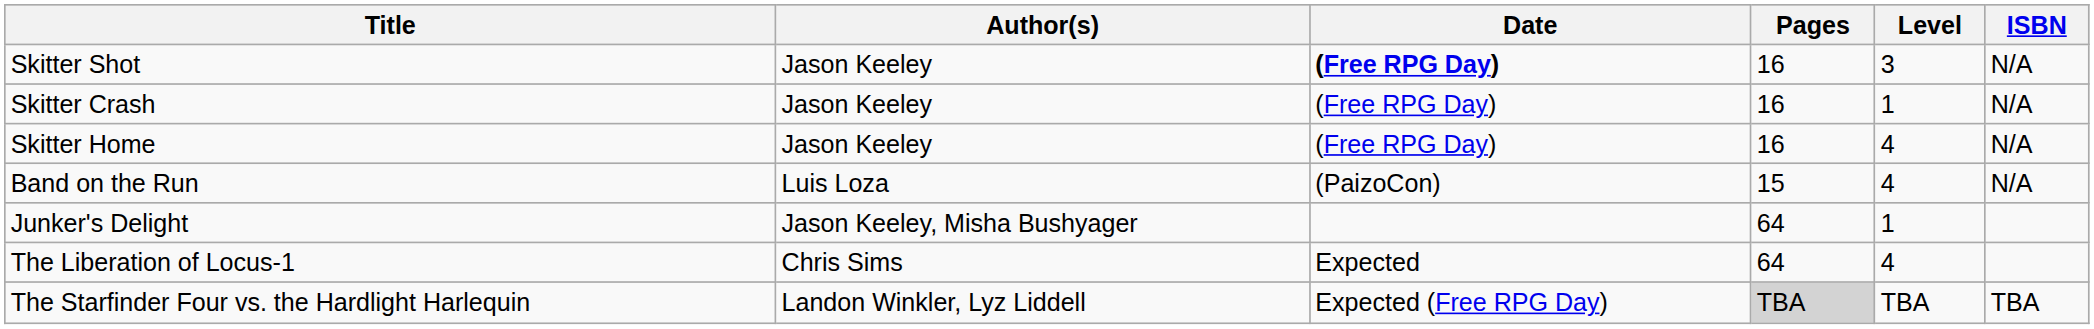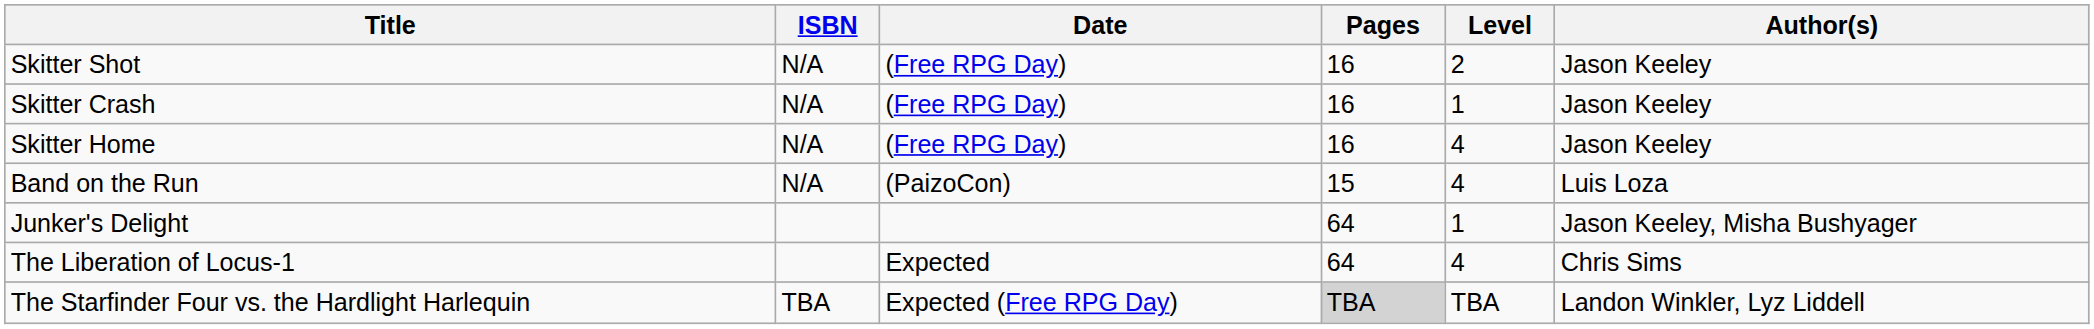 <table class="wikitable sortable" style="width:100%; font-size:95%; border:1">
 <tr>
 <th>Title</th>
-<th>Author(s)</th>
+<th><a href='#'>ISBN</a></th>
 <th>Date</th>
 <th>Pages</th>
 <th>Level</th>
-<th><a href='#'>ISBN</a></th>
+<th>Author(s)</th>
 </tr>
 <tr>
 <td>Skitter Shot</td>
+<td>N/A</td>
+<td> (<a href='#'>Free RPG Day</a>)</td>
+<td>16</td>
+<td>2</td>
 <td>Jason Keeley</td>
-<td><strong> (<a href='#'>Free RPG Day</a>)</strong></td>
-<td>16</td>
-<td>3</td>
-<td>N/A</td>
 </tr>
 <tr>
 <td>Skitter Crash</td>
-<td>Jason Keeley</td>
+<td>N/A</td>
 <td> (<a href='#'>Free RPG Day</a>)</td>
 <td>16</td>
 <td>1</td>
-<td>N/A</td>
+<td>Jason Keeley</td>
 </tr>
 <tr>
 <td>Skitter Home</td>
-<td>Jason Keeley</td>
+<td>N/A</td>
 <td> (<a href='#'>Free RPG Day</a>)</td>
 <td>16</td>
 <td>4</td>
-<td>N/A</td>
+<td>Jason Keeley</td>
 </tr>
 <tr>
 <td>Band on the Run</td>
-<td>Luis Loza</td>
+<td>N/A</td>
 <td> (PaizoCon)</td>
 <td>15</td>
 <td>4</td>
-<td>N/A</td>
+<td>Luis Loza</td>
 </tr>
 <tr>
 <td>Junker's Delight</td>
-<td>Jason Keeley, Misha Bushyager</td>
+<td></td>
 <td></td>
 <td>64</td>
 <td>1</td>
-<td></td>
+<td>Jason Keeley, Misha Bushyager</td>
 </tr>
 <tr>
 <td>The Liberation of Locus-1</td>
-<td>Chris Sims</td>
+<td></td>
 <td>Expected </td>
 <td>64</td>
 <td>4</td>
-<td></td>
+<td>Chris Sims</td>
 </tr>
 <tr>
 <td>The Starfinder Four vs. the Hardlight Harlequin</td>
-<td>Landon Winkler, Lyz Liddell</td>
+<td>TBA</td>
 <td>Expected  (<a href='#'>Free RPG Day</a>)</td>
 <td style="background: lightgrey;">TBA</td>
 <td>TBA</td>
-<td>TBA</td>
+<td>Landon Winkler, Lyz Liddell</td>
 </tr>
 </table>
